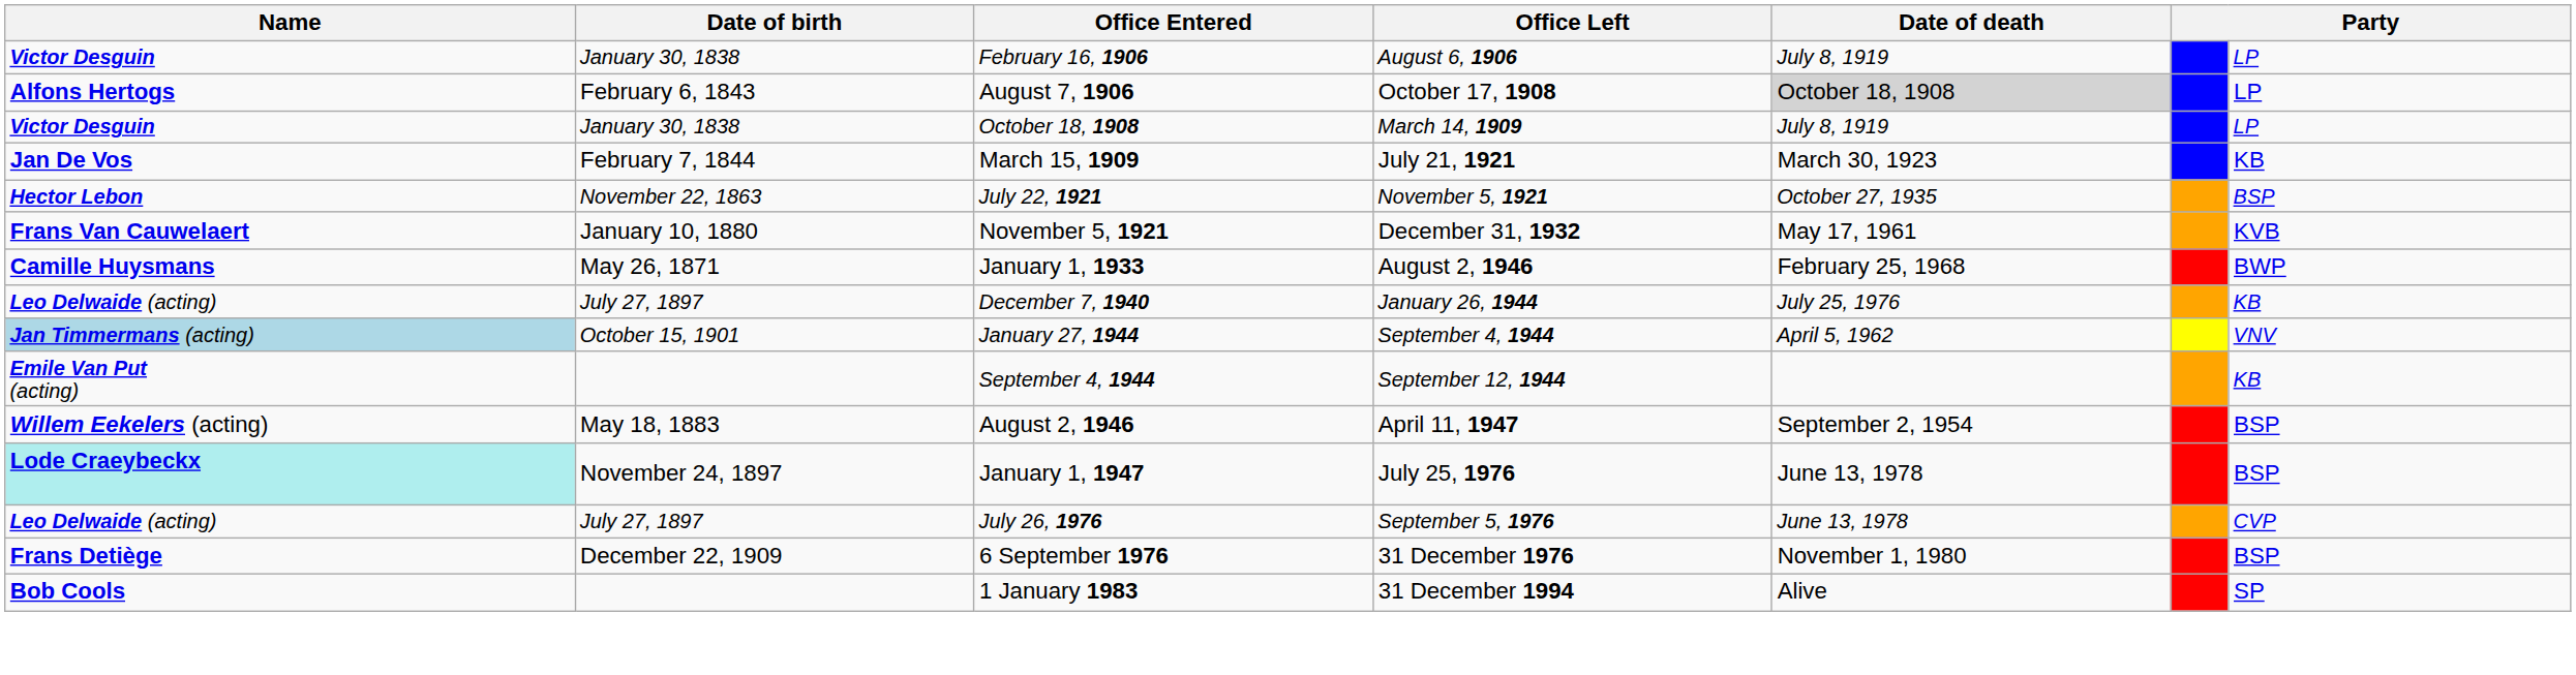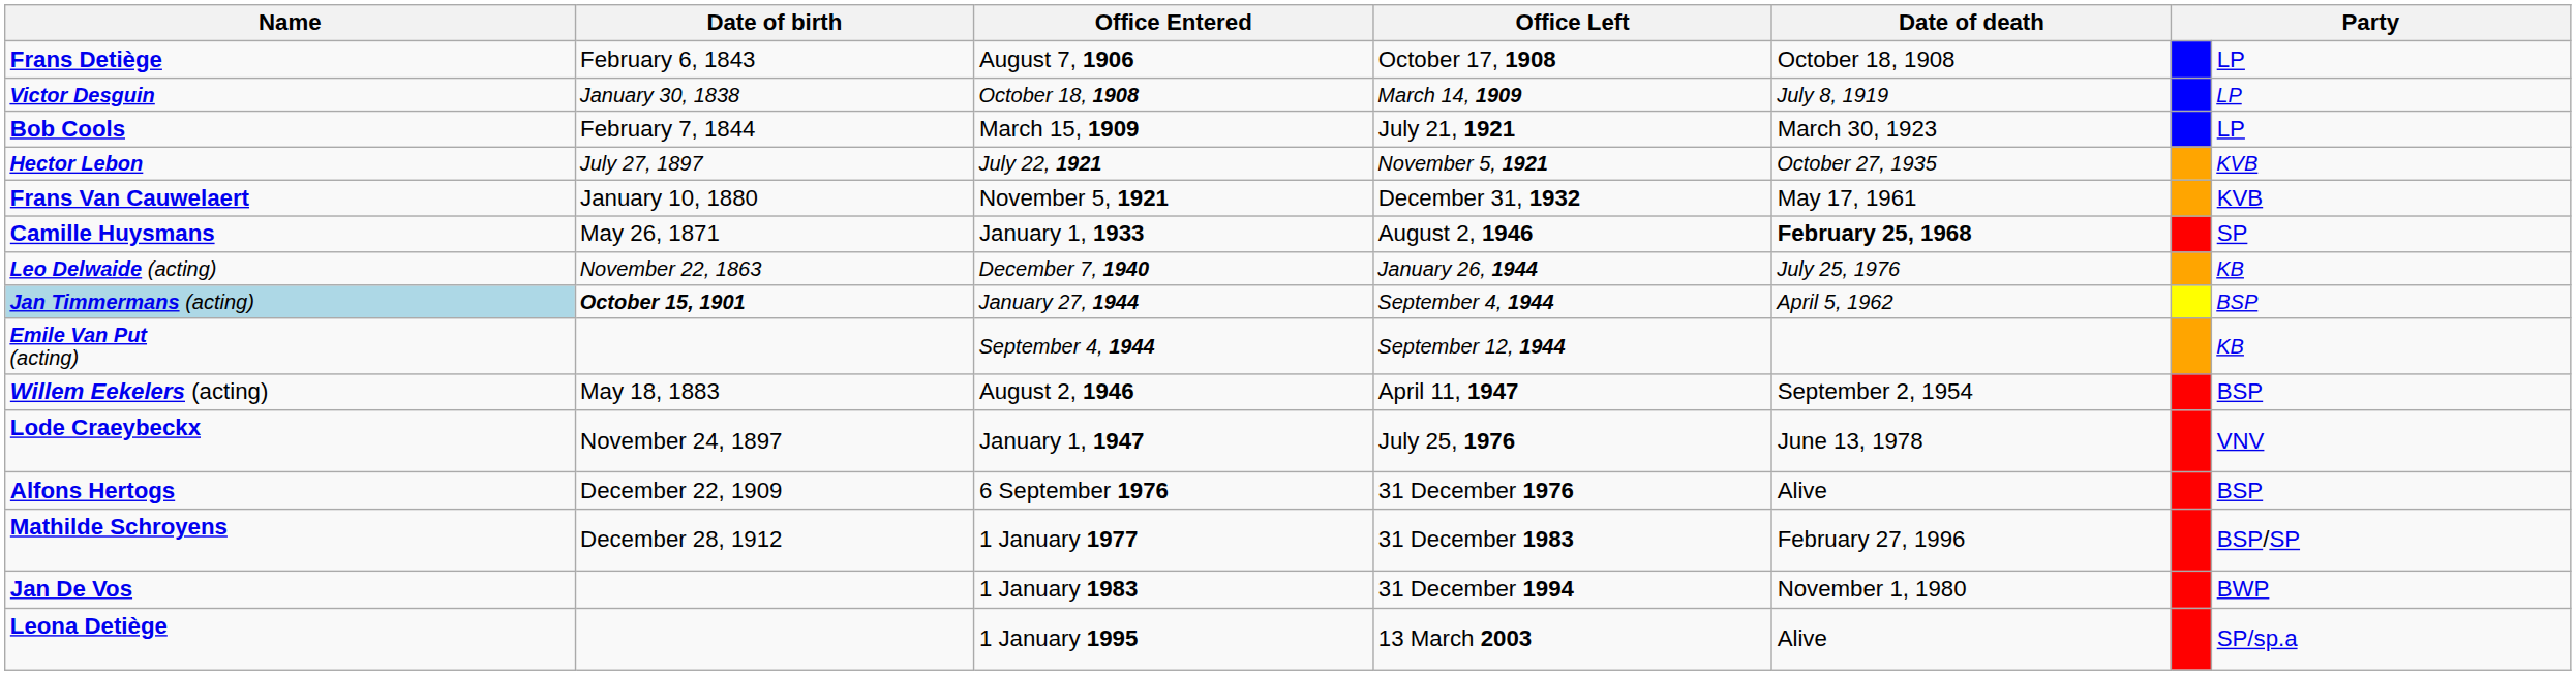 <table class="wikitable" style="width:90%">
 <tr>
 <th style="width:10%;">Name</th>
 <th style="width:7%;">Date of birth</th>
 <th style="width:7%;">Office Entered</th>
 <th style="width:7%;">Office Left</th>
 <th style="width:7%;">Date of death</th>
 <th style="width:7%;" colspan="2">Party</th>
 </tr>
-<tr style="font-style:italic; font-size:90%">
-<td><strong><em><a href='#'>Victor Desguin</a></em></strong></td>
-<td>January 30, 1838</td>
-<td>February 16, <strong>1906</strong></td>
-<td>August 6, <strong>1906</strong></td>
-<td>July 8, 1919</td>
-<td style="background-color:blue"></td>
-<td><a href='#'>LP</a></td>
-</tr>
 <tr>
-<td><strong><a href='#'>Alfons Hertogs</a></strong></td>
+<td><strong><a href='#'>Frans Detiège</a></strong><br></td>
 <td>February 6, 1843</td>
 <td>August 7, <strong>1906</strong></td>
 <td>October 17, <strong>1908</strong></td>
-<td style="background: lightgrey;">October 18, 1908</td>
+<td>October 18, 1908</td>
 <td style="background-color:blue"></td>
 <td><a href='#'>LP</a></td>
 </tr>
 <tr style="font-style:italic; font-size:90%">
 <td><strong><em><a href='#'>Victor Desguin</a></em></strong></td>
 <td>January 30, 1838</td>
 <td>October 18, <strong>1908</strong></td>
 <td>March 14, <strong>1909</strong></td>
 <td>July 8, 1919</td>
 <td style="background-color:blue"></td>
 <td><a href='#'>LP</a></td>
 </tr>
 <tr>
-<td><strong><a href='#'>Jan De Vos</a></strong></td>
+<td><strong><a href='#'>Bob Cools</a></strong></td>
 <td>February 7, 1844</td>
 <td>March 15, <strong>1909</strong></td>
 <td>July 21, <strong>1921</strong></td>
 <td>March 30, 1923</td>
 <td style="background-color:blue"></td>
-<td><a href='#'>KB</a></td>
+<td><a href='#'>LP</a></td>
 </tr>
 <tr style="font-style:italic; font-size:90%">
 <td><strong><em><a href='#'>Hector Lebon</a></em></strong></td>
-<td>November 22, 1863</td>
+<td>July 27, 1897</td>
 <td>July 22, <strong>1921</strong></td>
 <td>November 5, <strong>1921</strong></td>
 <td>October 27, 1935</td>
 <td style="background-color:orange"></td>
-<td><a href='#'>BSP</a></td>
+<td><a href='#'>KVB</a></td>
 </tr>
 <tr>
 <td><strong><a href='#'>Frans Van Cauwelaert</a></strong></td>
 <td>January 10, 1880</td>
 <td>November 5, <strong>1921</strong></td>
 <td>December 31, <strong>1932</strong></td>
 <td>May 17, 1961</td>
 <td style="background-color:orange"></td>
 <td><a href='#'>KVB</a></td>
 </tr>
 <tr>
 <td><strong><a href='#'>Camille Huysmans</a></strong></td>
 <td>May 26, 1871</td>
 <td>January 1, <strong>1933</strong></td>
 <td>August 2, <strong>1946</strong></td>
-<td>February 25, 1968</td>
+<td><strong>February 25, 1968</strong></td>
 <td style="background-color:red"></td>
-<td><a href='#'>BWP</a></td>
+<td><a href='#'>SP</a></td>
 </tr>
 <tr style="font-style:italic; font-size:90%">
 <td><strong><em><a href='#'>Leo Delwaide</a></em></strong> (acting)</td>
-<td>July 27, 1897</td>
+<td>November 22, 1863</td>
 <td>December 7, <strong>1940</strong></td>
 <td>January 26, <strong>1944</strong></td>
 <td>July 25, 1976</td>
 <td style="background-color:orange"></td>
 <td><a href='#'>KB</a></td>
 </tr>
 <tr style="font-style:italic; font-size:90%">
 <td style="background: lightblue;"><strong><em><a href='#'>Jan Timmermans</a></em></strong> (acting)</td>
-<td>October 15, 1901</td>
+<td><strong>October 15, 1901</strong></td>
 <td>January 27, <strong>1944</strong></td>
 <td>September 4, <strong>1944</strong></td>
 <td>April 5, 1962</td>
 <td style="background-color:yellow"></td>
-<td><a href='#'>VNV</a></td>
+<td><a href='#'>BSP</a></td>
 </tr>
 <tr style="font-style:italic; font-size:90%">
 <td><strong><em><a href='#'>Emile Van Put</a></em></strong><br> (acting)<br></td>
 <td></td>
 <td>September 4, <strong>1944</strong></td>
 <td>September 12, <strong>1944</strong></td>
 <td></td>
 <td style="background-color:orange"></td>
 <td><a href='#'>KB</a></td>
 </tr>
 <tr>
 <td><strong><em><a href='#'>Willem Eekelers</a></em></strong> (acting)</td>
 <td>May 18, 1883</td>
 <td>August 2, <strong>1946</strong></td>
 <td>April 11, <strong>1947</strong></td>
 <td>September 2, 1954</td>
 <td style="background-color:red"></td>
 <td><a href='#'>BSP</a></td>
 </tr>
 <tr>
-<td style="background: paleturquoise;"><strong><a href='#'>Lode Craeybeckx</a></strong><br><br></td>
+<td><strong><a href='#'>Lode Craeybeckx</a></strong><br><br></td>
 <td>November 24, 1897</td>
 <td>January 1, <strong>1947</strong></td>
 <td>July 25, <strong>1976</strong></td>
 <td>June 13, 1978</td>
 <td style="background-color:red"></td>
-<td><a href='#'>BSP</a></td>
-</tr>
-<tr style="font-style:italic; font-size:90%">
-<td><strong><em><a href='#'>Leo Delwaide</a></em></strong> (acting)</td>
-<td>July 27, 1897</td>
-<td>July 26, <strong>1976</strong></td>
-<td>September 5, <strong>1976</strong></td>
-<td>June 13, 1978</td>
-<td style="background-color:orange"></td>
-<td><a href='#'>CVP</a></td>
+<td><a href='#'>VNV</a></td>
 </tr>
 <tr>
-<td><strong><a href='#'>Frans Detiège</a></strong><br></td>
+<td><strong><a href='#'>Alfons Hertogs</a></strong></td>
 <td>December 22, 1909</td>
 <td>6 September <strong>1976</strong></td>
 <td>31 December <strong>1976</strong></td>
-<td>November 1, 1980</td>
+<td>Alive</td>
 <td style="background-color:red"></td>
 <td><a href='#'>BSP</a></td>
 </tr>
 <tr>
-<td><strong><a href='#'>Bob Cools</a></strong></td>
+<td><strong><a href='#'>Mathilde Schroyens</a></strong><br><br></td>
+<td>December 28, 1912</td>
+<td>1 January <strong>1977</strong></td>
+<td>31 December <strong>1983</strong></td>
+<td>February 27, 1996</td>
+<td style="background-color:red"></td>
+<td><a href='#'>BSP</a>/<a href='#'>SP</a></td>
+</tr>
+<tr>
+<td><strong><a href='#'>Jan De Vos</a></strong></td>
 <td></td>
 <td>1 January <strong>1983</strong></td>
 <td>31 December <strong>1994</strong></td>
+<td>November 1, 1980</td>
+<td style="background-color:red"></td>
+<td><a href='#'>BWP</a></td>
+</tr>
+<tr>
+<td><strong><a href='#'>Leona Detiège</a></strong><br><br></td>
+<td></td>
+<td>1 January <strong>1995</strong></td>
+<td>13 March <strong>2003</strong></td>
 <td>Alive</td>
 <td style="background-color:red"></td>
-<td><a href='#'>SP</a></td>
+<td><a href='#'>SP/sp.a</a></td>
 </tr>
 </table>
